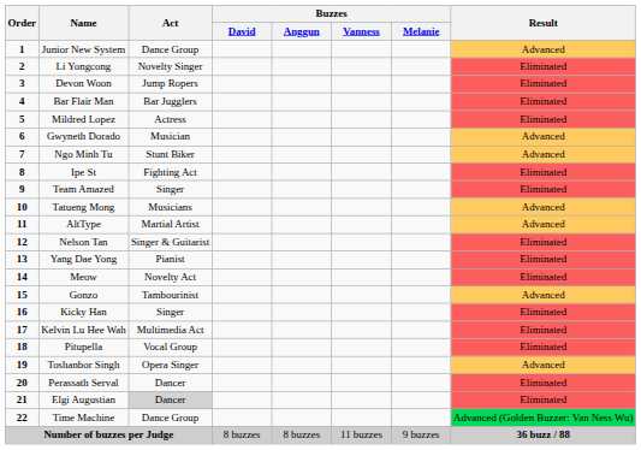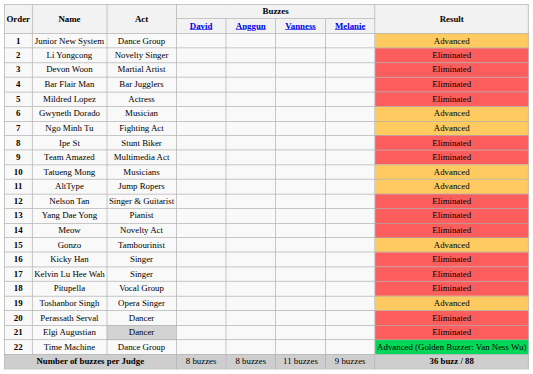 <table class="wikitable" style="font-size:85%; text-align:center">
 <tr>
 <th rowspan="2">Order</th>
 <th rowspan="2">Name</th>
 <th rowspan="2">Act</th>
 <th colspan="4">Buzzes</th>
 <th rowspan="2">Result</th>
 </tr>
 <tr>
 <th width="70"><a href='#'>David</a></th>
 <th width="70"><a href='#'>Anggun</a></th>
 <th width="70"><a href='#'>Vanness</a></th>
 <th width="70"><a href='#'>Melanie</a></th>
 </tr>
 <tr>
 <td><strong>1</strong></td>
 <td>Junior New System</td>
 <td>Dance Group</td>
 <td></td>
 <td></td>
 <td></td>
 <td></td>
 <td style="background:#FFCB60">Advanced</td>
 </tr>
 <tr>
 <td><strong>2</strong></td>
 <td>Li Yongcong</td>
 <td>Novelty Singer</td>
 <td></td>
 <td></td>
 <td style="text-align:center;"></td>
 <td style="text-align:center;"></td>
 <td style="background:#FC5D5D">Eliminated</td>
 </tr>
 <tr>
 <td><strong>3</strong></td>
 <td>Devon Woon</td>
-<td>Jump Ropers</td>
+<td>Martial Artist</td>
 <td style="text-align:center;"></td>
 <td style="text-align:center;"></td>
 <td style="text-align:center;"></td>
 <td style="text-align:center;"></td>
 <td style="background:#FC5D5D">Eliminated</td>
 </tr>
 <tr>
 <td><strong>4</strong></td>
 <td>Bar Flair Man</td>
 <td>Bar Jugglers</td>
 <td></td>
 <td></td>
 <td></td>
 <td></td>
 <td style="background:#FC5D5D">Eliminated</td>
 </tr>
 <tr>
 <td><strong>5</strong></td>
 <td>Mildred Lopez</td>
 <td>Actress</td>
 <td style="text-align:center;"></td>
 <td style="text-align:center;"></td>
 <td style="text-align:center;"></td>
 <td style="text-align:center;"></td>
 <td style="background:#FC5D5D">Eliminated</td>
 </tr>
 <tr>
 <td><strong>6</strong></td>
 <td>Gwyneth Dorado</td>
 <td>Musician</td>
 <td></td>
 <td></td>
 <td></td>
 <td></td>
 <td style="background:#FFCB60">Advanced</td>
 </tr>
 <tr>
 <td><strong>7</strong></td>
 <td>Ngo Minh Tu</td>
-<td>Stunt Biker</td>
+<td>Fighting Act</td>
 <td></td>
 <td></td>
 <td></td>
 <td></td>
 <td style="background:#FFCB60">Advanced</td>
 </tr>
 <tr>
 <td><strong>8</strong></td>
 <td>Ipe St</td>
-<td>Fighting Act</td>
+<td>Stunt Biker</td>
 <td></td>
 <td style="text-align:center;"></td>
 <td></td>
 <td style="text-align:center;"></td>
 <td style="background:#FC5D5D">Eliminated</td>
 </tr>
 <tr>
 <td><strong>9</strong></td>
 <td>Team Amazed</td>
-<td>Singer</td>
+<td>Multimedia Act</td>
 <td style="text-align:center;"></td>
 <td></td>
 <td style="text-align:center;"></td>
 <td></td>
 <td style="background:#FC5D5D">Eliminated</td>
 </tr>
 <tr>
 <td><strong>10</strong></td>
 <td>Tatueng Mong</td>
 <td>Musicians</td>
 <td></td>
 <td></td>
 <td></td>
 <td></td>
 <td style="background:#FFCB60">Advanced</td>
 </tr>
 <tr>
 <td><strong>11</strong></td>
 <td>AltType</td>
-<td>Martial Artist</td>
+<td>Jump Ropers</td>
 <td></td>
 <td></td>
 <td></td>
 <td></td>
 <td style="background:#FFCB60">Advanced</td>
 </tr>
 <tr>
 <td><strong>12</strong></td>
 <td>Nelson Tan</td>
 <td>Singer & Guitarist</td>
 <td style="text-align:center;"></td>
 <td style="text-align:center;"></td>
 <td style="text-align:center;"></td>
 <td style="text-align:center;"></td>
 <td style="background:#FC5D5D">Eliminated</td>
 </tr>
 <tr>
 <td><strong>13</strong></td>
 <td>Yang Dae Yong</td>
 <td>Pianist</td>
 <td></td>
 <td style="text-align:center;"></td>
 <td style="text-align:center;"></td>
 <td></td>
 <td style="background:#FC5D5D">Eliminated</td>
 </tr>
 <tr>
 <td><strong>14</strong></td>
 <td>Meow</td>
 <td>Novelty Act</td>
 <td style="text-align:center;"></td>
 <td style="text-align:center;"></td>
 <td style="text-align:center;"></td>
 <td style="text-align:center;"></td>
 <td style="background:#FC5D5D">Eliminated</td>
 </tr>
 <tr>
 <td><strong>15</strong></td>
 <td>Gonzo</td>
 <td>Tambourinist</td>
 <td></td>
 <td></td>
 <td></td>
 <td></td>
 <td style="background:#FFCB60">Advanced</td>
 </tr>
 <tr>
 <td><strong>16</strong></td>
 <td>Kicky Han</td>
 <td>Singer</td>
 <td style="text-align:center;"></td>
 <td></td>
 <td style="text-align:center;"></td>
 <td style="text-align:center;"></td>
 <td style="background:#FC5D5D">Eliminated</td>
 </tr>
 <tr>
 <td><strong>17</strong></td>
 <td>Kelvin Lu Hee Wah</td>
-<td>Multimedia Act</td>
+<td>Singer</td>
 <td></td>
 <td></td>
 <td style="text-align:center;"></td>
 <td style="text-align:center;"></td>
 <td style="background:#FC5D5D">Eliminated</td>
 </tr>
 <tr>
 <td><strong>18</strong></td>
 <td>Pitupella</td>
 <td>Vocal Group</td>
 <td></td>
 <td></td>
 <td></td>
 <td></td>
 <td style="background:#FC5D5D">Eliminated</td>
 </tr>
 <tr>
 <td><strong>19</strong></td>
 <td>Toshanbor Singh</td>
 <td>Opera Singer</td>
 <td></td>
 <td></td>
 <td></td>
 <td></td>
 <td style="background:#FFCB60">Advanced</td>
 </tr>
 <tr>
 <td><strong>20</strong></td>
 <td>Perassath Serval</td>
 <td>Dancer</td>
 <td style="text-align:center;"></td>
 <td style="text-align:center;"></td>
 <td></td>
 <td></td>
 <td style="background:#FC5D5D">Eliminated</td>
 </tr>
 <tr>
 <td><strong>21</strong></td>
 <td>Elgi Augustian</td>
 <td style="background: lightgrey;">Dancer</td>
 <td style="text-align:center;"></td>
 <td style="text-align:center;"></td>
 <td style="text-align:center;"></td>
 <td style="text-align:center;"></td>
 <td style="background:#FC5D5D">Eliminated</td>
 </tr>
 <tr>
 <td><strong>22</strong></td>
 <td>Time Machine</td>
 <td>Dance Group</td>
 <td></td>
 <td></td>
 <td></td>
 <td></td>
 <td style="background:#01D758">Advanced (Golden Buzzer: Van Ness Wu)</td>
 </tr>
 <tr>
 <td colspan="3" style="background:#CECECE"><strong>Number of buzzes per Judge</strong></td>
 <td style="background:#CECECE">8 buzzes</td>
 <td style="background:#CECECE">8 buzzes</td>
 <td style="background:#CECECE">11 buzzes</td>
 <td style="background:#CECECE">9 buzzes</td>
 <td style="background:#CECECE"><strong>36 buzz / 88</strong></td>
 </tr>
 </table>
